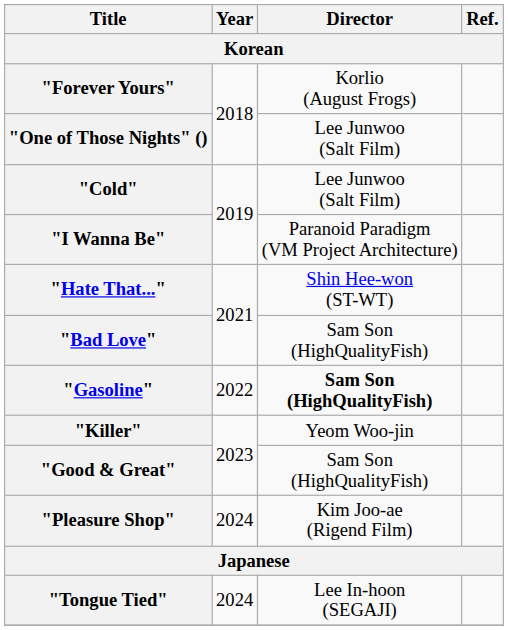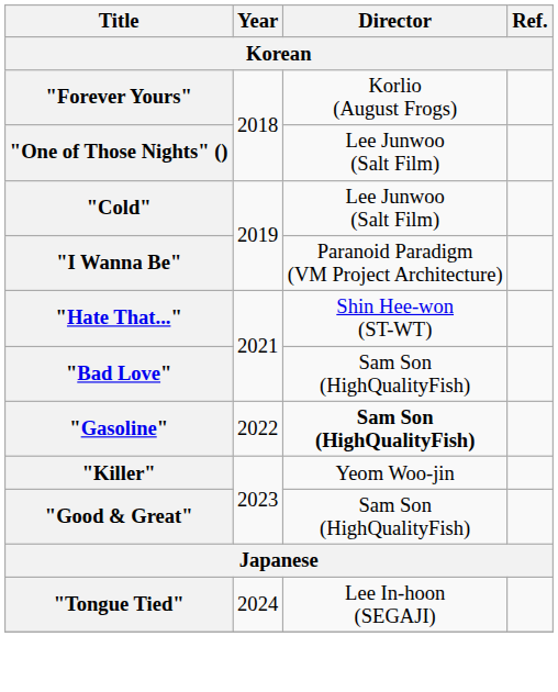 <table class="wikitable plainrowheaders" style="text-align:center;">
 <tr>
 <th scope="col">Title</th>
 <th scope="col">Year</th>
 <th scope="col">Director</th>
 <th scope="col">Ref.</th>
 </tr>
 <tr>
 <th colspan="4">Korean</th>
 </tr>
 <tr>
 <th scope="row">"Forever Yours" <br></th>
 <td rowspan="2">2018</td>
 <td>Korlio <br>(August Frogs)</td>
 <td></td>
 </tr>
 <tr>
 <th scope="row">"One of Those Nights" ()<br></th>
 <td>Lee Junwoo <br>(Salt Film)</td>
 <td></td>
 </tr>
 <tr>
 <th scope="row">"Cold" <br></th>
 <td rowspan="2">2019</td>
 <td>Lee Junwoo <br>(Salt Film)</td>
 <td></td>
 </tr>
 <tr>
 <th scope="row">"I Wanna Be" <br></th>
 <td>Paranoid Paradigm <br>(VM Project Architecture)</td>
 <td></td>
 </tr>
 <tr>
 <th scope="row">"<a href='#'>Hate That...</a>"<br></th>
 <td rowspan="2">2021</td>
 <td><a href='#'>Shin Hee-won</a><br>(ST-WT)</td>
 <td></td>
 </tr>
 <tr>
 <th scope="row">"<a href='#'>Bad Love</a>"</th>
 <td>Sam Son<br>(HighQualityFish)</td>
 <td></td>
 </tr>
 <tr>
 <th scope="row">"<a href='#'>Gasoline</a>"</th>
 <td>2022</td>
 <td><strong>Sam Son<br>(HighQualityFish)</strong></td>
 <td></td>
 </tr>
 <tr>
 <th scope="row">"Killer"</th>
 <td rowspan="2">2023</td>
 <td>Yeom Woo-jin</td>
 <td></td>
 </tr>
 <tr>
 <th scope="row">"Good & Great"</th>
 <td>Sam Son<br>(HighQualityFish)</td>
 <td></td>
 </tr>
 <tr>
-<th scope="row">"Pleasure Shop"</th>
-<td>2024</td>
-<td>Kim Joo-ae<br>(Rigend Film)</td>
-<td></td>
-</tr>
-<tr>
 <th colspan="4">Japanese</th>
 </tr>
 <tr>
 <th scope="row">"Tongue Tied"</th>
 <td>2024</td>
 <td>Lee In-hoon<br>(SEGAJI)</td>
 <td></td>
 </tr>
 <tr>
 </tr>
 </table>
